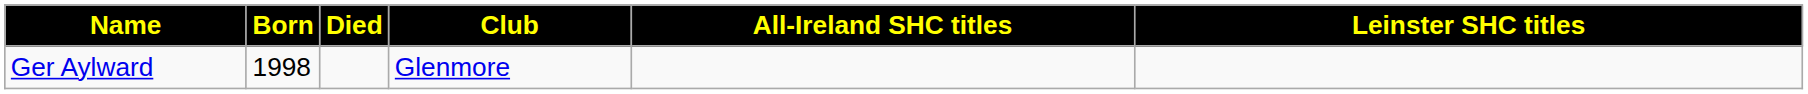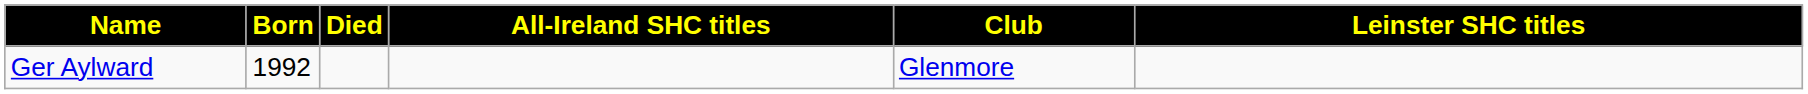 <table align=top class="wikitable">
 <tr>
 <th style="background:black; color:yellow;" width=140>Name</th>
 <th style="background:black; color:yellow;" width=25>Born</th>
 <th style="background:black; color:yellow;" width=25>Died</th>
+<th style="background:black; color:yellow;" width=300>All-Ireland SHC titles</th>
 <th style="background:black; color:yellow;" width=140>Club</th>
-<th style="background:black; color:yellow;" width=300>All-Ireland SHC titles</th>
 <th style="background:black; color:yellow;" width=400>Leinster SHC titles</th>
 </tr>
 <tr>
 <td><a href='#'>Ger Aylward</a></td>
-<td>1998</td>
+<td>1992</td>
+<td></td>
 <td></td>
 <td><a href='#'>Glenmore</a></td>
 <td></td>
-<td></td>
 </tr>
 </table>
